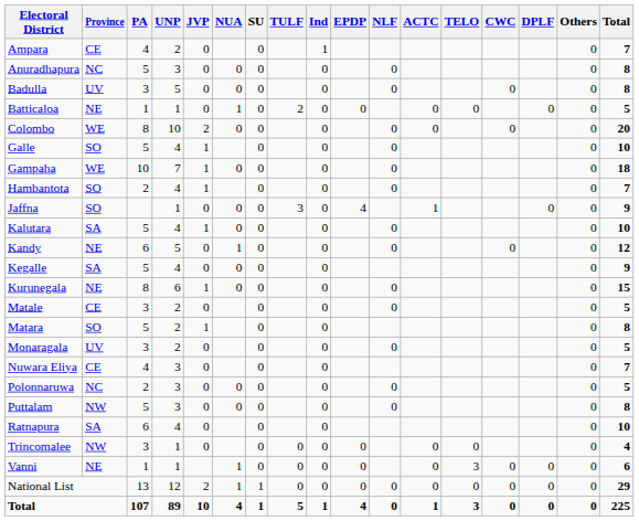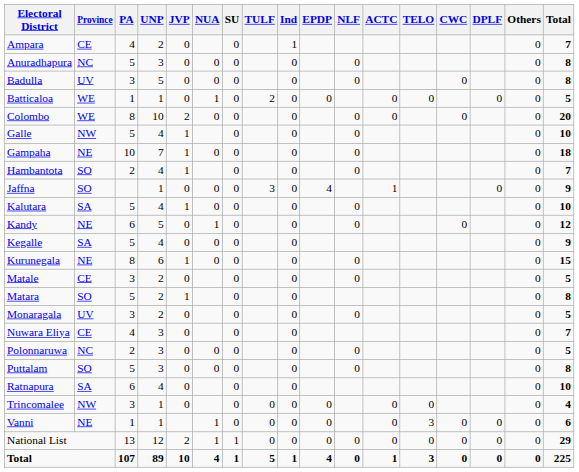 <table class="wikitable sortable" border="1" style="text-align:right;">
 <tr>
 <th><a href='#'>Electoral<br>District</a></th>
 <th><small><a href='#'>Province</a><br></small></th>
 <th><a href='#'>PA</a><br></th>
 <th><a href='#'>UNP</a><br></th>
 <th><a href='#'>JVP</a><br></th>
 <th><a href='#'>NUA</a><br></th>
 <th>SU<br></th>
 <th><a href='#'>TULF</a><br></th>
 <th><a href='#'>Ind</a><br></th>
 <th><a href='#'>EPDP</a><br></th>
 <th><a href='#'>NLF</a><br></th>
 <th><a href='#'>ACTC</a><br></th>
 <th><a href='#'>TELO</a><br></th>
 <th><a href='#'>CWC</a><br></th>
 <th><a href='#'>DPLF</a><br></th>
 <th>Others<br></th>
 <th>Total<br></th>
 </tr>
 <tr>
 <td align=left><a href='#'>Ampara</a></td>
 <td align=left><a href='#'>CE</a></td>
 <td>4</td>
 <td>2</td>
 <td>0</td>
 <td></td>
 <td>0</td>
 <td></td>
 <td>1</td>
 <td></td>
 <td></td>
 <td></td>
 <td></td>
 <td></td>
 <td></td>
 <td>0</td>
 <td><strong>7</strong></td>
 </tr>
 <tr>
 <td align=left><a href='#'>Anuradhapura</a></td>
 <td align=left><a href='#'>NC</a></td>
 <td>5</td>
 <td>3</td>
 <td>0</td>
 <td>0</td>
 <td>0</td>
 <td></td>
 <td>0</td>
 <td></td>
 <td>0</td>
 <td></td>
 <td></td>
 <td></td>
 <td></td>
 <td>0</td>
 <td><strong>8</strong></td>
 </tr>
 <tr>
 <td align=left><a href='#'>Badulla</a></td>
 <td align=left><a href='#'>UV</a></td>
 <td>3</td>
 <td>5</td>
 <td>0</td>
 <td>0</td>
 <td>0</td>
 <td></td>
 <td>0</td>
 <td></td>
 <td>0</td>
 <td></td>
 <td></td>
 <td>0</td>
 <td></td>
 <td>0</td>
 <td><strong>8</strong></td>
 </tr>
 <tr>
 <td align=left><a href='#'>Batticaloa</a></td>
-<td align=left><a href='#'>NE</a></td>
+<td align=left><a href='#'>WE</a></td>
 <td>1</td>
 <td>1</td>
 <td>0</td>
 <td>1</td>
 <td>0</td>
 <td>2</td>
 <td>0</td>
 <td>0</td>
 <td></td>
 <td>0</td>
 <td>0</td>
 <td></td>
 <td>0</td>
 <td>0</td>
 <td><strong>5</strong></td>
 </tr>
 <tr>
 <td align=left><a href='#'>Colombo</a></td>
 <td align=left><a href='#'>WE</a></td>
 <td>8</td>
 <td>10</td>
 <td>2</td>
 <td>0</td>
 <td>0</td>
 <td></td>
 <td>0</td>
 <td></td>
 <td>0</td>
 <td>0</td>
 <td></td>
 <td>0</td>
 <td></td>
 <td>0</td>
 <td><strong>20</strong></td>
 </tr>
 <tr>
 <td align=left><a href='#'>Galle</a></td>
-<td align=left><a href='#'>SO</a></td>
+<td align=left><a href='#'>NW</a></td>
 <td>5</td>
 <td>4</td>
 <td>1</td>
 <td></td>
 <td>0</td>
 <td></td>
 <td>0</td>
 <td></td>
 <td>0</td>
 <td></td>
 <td></td>
 <td></td>
 <td></td>
 <td>0</td>
 <td><strong>10</strong></td>
 </tr>
 <tr>
 <td align=left><a href='#'>Gampaha</a></td>
-<td align=left><a href='#'>WE</a></td>
+<td align=left><a href='#'>NE</a></td>
 <td>10</td>
 <td>7</td>
 <td>1</td>
 <td>0</td>
 <td>0</td>
 <td></td>
 <td>0</td>
 <td></td>
 <td>0</td>
 <td></td>
 <td></td>
 <td></td>
 <td></td>
 <td>0</td>
 <td><strong>18</strong></td>
 </tr>
 <tr>
 <td align=left><a href='#'>Hambantota</a></td>
 <td align=left><a href='#'>SO</a></td>
 <td>2</td>
 <td>4</td>
 <td>1</td>
 <td></td>
 <td>0</td>
 <td></td>
 <td>0</td>
 <td></td>
 <td>0</td>
 <td></td>
 <td></td>
 <td></td>
 <td></td>
 <td>0</td>
 <td><strong>7</strong></td>
 </tr>
 <tr>
 <td align=left><a href='#'>Jaffna</a></td>
 <td align=left><a href='#'>SO</a></td>
 <td></td>
 <td>1</td>
 <td>0</td>
 <td>0</td>
 <td>0</td>
 <td>3</td>
 <td>0</td>
 <td>4</td>
 <td></td>
 <td>1</td>
 <td></td>
 <td></td>
 <td>0</td>
 <td>0</td>
 <td><strong>9</strong></td>
 </tr>
 <tr>
 <td align=left><a href='#'>Kalutara</a></td>
 <td align=left><a href='#'>SA</a></td>
 <td>5</td>
 <td>4</td>
 <td>1</td>
 <td>0</td>
 <td>0</td>
 <td></td>
 <td>0</td>
 <td></td>
 <td>0</td>
 <td></td>
 <td></td>
 <td></td>
 <td></td>
 <td>0</td>
 <td><strong>10</strong></td>
 </tr>
 <tr>
 <td align=left><a href='#'>Kandy</a></td>
 <td align=left><a href='#'>NE</a></td>
 <td>6</td>
 <td>5</td>
 <td>0</td>
 <td>1</td>
 <td>0</td>
 <td></td>
 <td>0</td>
 <td></td>
 <td>0</td>
 <td></td>
 <td></td>
 <td>0</td>
 <td></td>
 <td>0</td>
 <td><strong>12</strong></td>
 </tr>
 <tr>
 <td align=left><a href='#'>Kegalle</a></td>
 <td align=left><a href='#'>SA</a></td>
 <td>5</td>
 <td>4</td>
 <td>0</td>
 <td>0</td>
 <td>0</td>
 <td></td>
 <td>0</td>
 <td></td>
 <td></td>
 <td></td>
 <td></td>
 <td></td>
 <td></td>
 <td>0</td>
 <td><strong>9</strong></td>
 </tr>
 <tr>
 <td align=left><a href='#'>Kurunegala</a></td>
 <td align=left><a href='#'>NE</a></td>
 <td>8</td>
 <td>6</td>
 <td>1</td>
 <td>0</td>
 <td>0</td>
 <td></td>
 <td>0</td>
 <td></td>
 <td>0</td>
 <td></td>
 <td></td>
 <td></td>
 <td></td>
 <td>0</td>
 <td><strong>15</strong></td>
 </tr>
 <tr>
 <td align=left><a href='#'>Matale</a></td>
 <td align=left><a href='#'>CE</a></td>
 <td>3</td>
 <td>2</td>
 <td>0</td>
 <td></td>
 <td>0</td>
 <td></td>
 <td>0</td>
 <td></td>
 <td>0</td>
 <td></td>
 <td></td>
 <td></td>
 <td></td>
 <td>0</td>
 <td><strong>5</strong></td>
 </tr>
 <tr>
 <td align=left><a href='#'>Matara</a></td>
 <td align=left><a href='#'>SO</a></td>
 <td>5</td>
 <td>2</td>
 <td>1</td>
 <td></td>
 <td>0</td>
 <td></td>
 <td>0</td>
 <td></td>
 <td></td>
 <td></td>
 <td></td>
 <td></td>
 <td></td>
 <td>0</td>
 <td><strong>8</strong></td>
 </tr>
 <tr>
 <td align=left><a href='#'>Monaragala</a></td>
 <td align=left><a href='#'>UV</a></td>
 <td>3</td>
 <td>2</td>
 <td>0</td>
 <td></td>
 <td>0</td>
 <td></td>
 <td>0</td>
 <td></td>
 <td>0</td>
 <td></td>
 <td></td>
 <td></td>
 <td></td>
 <td>0</td>
 <td><strong>5</strong></td>
 </tr>
 <tr>
 <td align=left><a href='#'>Nuwara Eliya</a></td>
 <td align=left><a href='#'>CE</a></td>
 <td>4</td>
 <td>3</td>
 <td>0</td>
 <td></td>
 <td>0</td>
 <td></td>
 <td>0</td>
 <td></td>
 <td></td>
 <td></td>
 <td></td>
 <td></td>
 <td></td>
 <td>0</td>
 <td><strong>7</strong></td>
 </tr>
 <tr>
 <td align=left><a href='#'>Polonnaruwa</a></td>
 <td align=left><a href='#'>NC</a></td>
 <td>2</td>
 <td>3</td>
 <td>0</td>
 <td>0</td>
 <td>0</td>
 <td></td>
 <td>0</td>
 <td></td>
 <td>0</td>
 <td></td>
 <td></td>
 <td></td>
 <td></td>
 <td>0</td>
 <td><strong>5</strong></td>
 </tr>
 <tr>
 <td align=left><a href='#'>Puttalam</a></td>
-<td align=left><a href='#'>NW</a></td>
+<td align=left><a href='#'>SO</a></td>
 <td>5</td>
 <td>3</td>
 <td>0</td>
 <td>0</td>
 <td>0</td>
 <td></td>
 <td>0</td>
 <td></td>
 <td>0</td>
 <td></td>
 <td></td>
 <td></td>
 <td></td>
 <td>0</td>
 <td><strong>8</strong></td>
 </tr>
 <tr>
 <td align=left><a href='#'>Ratnapura</a></td>
 <td align=left><a href='#'>SA</a></td>
 <td>6</td>
 <td>4</td>
 <td>0</td>
 <td></td>
 <td>0</td>
 <td></td>
 <td>0</td>
 <td></td>
 <td></td>
 <td></td>
 <td></td>
 <td></td>
 <td></td>
 <td>0</td>
 <td><strong>10</strong></td>
 </tr>
 <tr>
 <td align=left><a href='#'>Trincomalee</a></td>
 <td align=left><a href='#'>NW</a></td>
 <td>3</td>
 <td>1</td>
 <td>0</td>
 <td></td>
 <td>0</td>
 <td>0</td>
 <td>0</td>
 <td>0</td>
 <td></td>
 <td>0</td>
 <td>0</td>
 <td></td>
 <td></td>
 <td>0</td>
 <td><strong>4</strong></td>
 </tr>
 <tr>
 <td align=left><a href='#'>Vanni</a></td>
 <td align=left><a href='#'>NE</a></td>
 <td>1</td>
 <td>1</td>
 <td></td>
 <td>1</td>
 <td>0</td>
 <td>0</td>
 <td>0</td>
 <td>0</td>
 <td></td>
 <td>0</td>
 <td>3</td>
 <td>0</td>
 <td>0</td>
 <td>0</td>
 <td><strong>6</strong></td>
 </tr>
 <tr>
 <td align=left colspan=2>National List</td>
 <td>13</td>
 <td>12</td>
 <td>2</td>
 <td>1</td>
 <td>1</td>
 <td>0</td>
 <td>0</td>
 <td>0</td>
 <td>0</td>
 <td>0</td>
 <td>0</td>
 <td>0</td>
 <td>0</td>
 <td>0</td>
 <td><strong>29</strong></td>
 </tr>
 <tr class="sortbottom">
 <td align=left colspan=2><strong>Total</strong></td>
 <td><strong>107</strong></td>
 <td><strong>89</strong></td>
 <td><strong>10</strong></td>
 <td><strong>4</strong></td>
 <td><strong>1</strong></td>
 <td><strong>5</strong></td>
 <td><strong>1</strong></td>
 <td><strong>4</strong></td>
 <td><strong>0</strong></td>
 <td><strong>1</strong></td>
 <td><strong>3</strong></td>
 <td><strong>0</strong></td>
 <td><strong>0</strong></td>
 <td><strong>0</strong></td>
 <td><strong>225</strong></td>
 </tr>
 </table>
